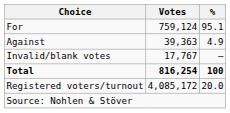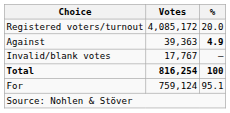 <table class=wikitable style=text-align:right>
 <tr>
 <th>Choice</th>
 <th>Votes</th>
 <th>%</th>
 </tr>
 <tr>
-<td align=left>For</td>
-<td>759,124</td>
-<td>95.1</td>
+<td align=left>Registered voters/turnout</td>
+<td>4,085,172</td>
+<td>20.0</td>
 </tr>
 <tr>
 <td align=left>Against</td>
 <td>39,363</td>
-<td>4.9</td>
+<td><strong>4.9</strong></td>
 </tr>
 <tr>
 <td align=left>Invalid/blank votes</td>
 <td>17,767</td>
 <td>–</td>
 </tr>
 <tr>
 <td align=left><strong>Total</strong></td>
 <td><strong>816,254</strong></td>
 <td><strong>100</strong></td>
 </tr>
 <tr>
-<td align=left>Registered voters/turnout</td>
-<td>4,085,172</td>
-<td>20.0</td>
+<td align=left>For</td>
+<td>759,124</td>
+<td>95.1</td>
 </tr>
 <tr>
 <td align=left colspan=3>Source: Nohlen & Stöver</td>
 </tr>
 </table>
